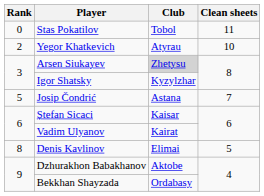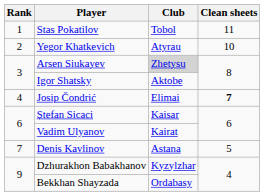 <table class="wikitable" style="text-align:center">
 <tr>
 <th>Rank</th>
 <th>Player</th>
 <th>Club</th>
 <th>Clean sheets</th>
 </tr>
 <tr>
-<td>0</td>
+<td>1</td>
 <td align="left"> <a href='#'>Stas Pokatilov</a></td>
 <td align="left"><a href='#'>Tobol</a></td>
 <td>11</td>
 </tr>
 <tr>
 <td>2</td>
 <td align="left"> <a href='#'>Yegor Khatkevich</a></td>
 <td align="left"><a href='#'>Atyrau</a></td>
 <td>10</td>
 </tr>
 <tr>
 <td rowspan="2">3</td>
 <td align="left"> <a href='#'>Arsen Siukayev</a></td>
 <td align="left" style="background: lightgrey;"><a href='#'>Zhetysu</a></td>
 <td rowspan="2">8</td>
 </tr>
 <tr>
 <td align="left"> <a href='#'>Igor Shatsky</a></td>
-<td align="left"><a href='#'>Kyzylzhar</a></td>
+<td align="left"><a href='#'>Aktobe</a></td>
 </tr>
 <tr>
-<td>5</td>
+<td>4</td>
 <td align="left"> <a href='#'>Josip Čondrić</a></td>
-<td align="left"><a href='#'>Astana</a></td>
-<td>7</td>
+<td align="left"><a href='#'>Elimai</a></td>
+<td><strong>7</strong></td>
 </tr>
 <tr>
 <td rowspan="2">6</td>
 <td align="left"> <a href='#'>Ștefan Sicaci</a></td>
 <td align="left"><a href='#'>Kaisar</a></td>
 <td rowspan="2">6</td>
 </tr>
 <tr>
 <td align="left"> <a href='#'>Vadim Ulyanov</a></td>
 <td align="left"><a href='#'>Kairat</a></td>
 </tr>
 <tr>
-<td>8</td>
+<td>7</td>
 <td align="left"> <a href='#'>Denis Kavlinov</a></td>
-<td align="left"><a href='#'>Elimai</a></td>
+<td align="left"><a href='#'>Astana</a></td>
 <td>5</td>
 </tr>
 <tr>
 <td rowspan="2">9</td>
 <td align="left"> Dzhurakhon Babakhanov</td>
-<td align="left"><a href='#'>Aktobe</a></td>
+<td align="left"><a href='#'>Kyzylzhar</a></td>
 <td rowspan="2">4</td>
 </tr>
 <tr>
 <td align="left"> Bekkhan Shayzada</td>
 <td align="left"><a href='#'>Ordabasy</a></td>
 </tr>
 </table>
